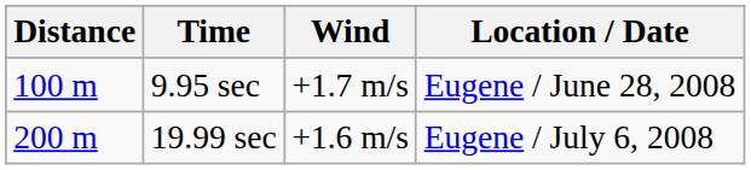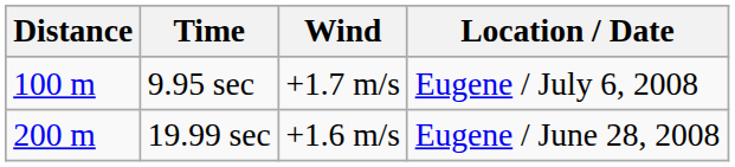 <table class="wikitable">
 <tr>
 <th>Distance</th>
 <th>Time</th>
 <th>Wind</th>
 <th>Location / Date</th>
 </tr>
 <tr>
 <td><a href='#'>100 m</a></td>
 <td>9.95 sec</td>
 <td>+1.7 m/s</td>
-<td><a href='#'>Eugene</a> / June 28, 2008</td>
+<td><a href='#'>Eugene</a> / July 6, 2008</td>
 </tr>
 <tr>
 <td><a href='#'>200 m</a></td>
 <td>19.99 sec</td>
 <td>+1.6 m/s</td>
-<td><a href='#'>Eugene</a> / July 6, 2008</td>
+<td><a href='#'>Eugene</a> / June 28, 2008</td>
 </tr>
 </table>
